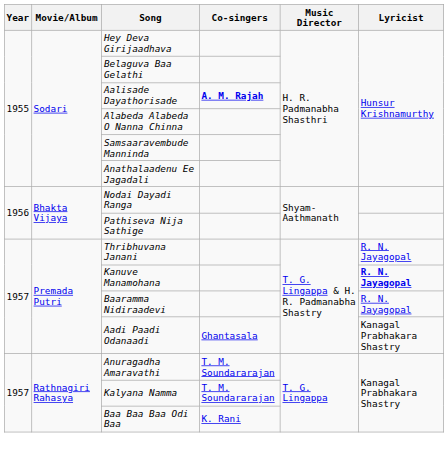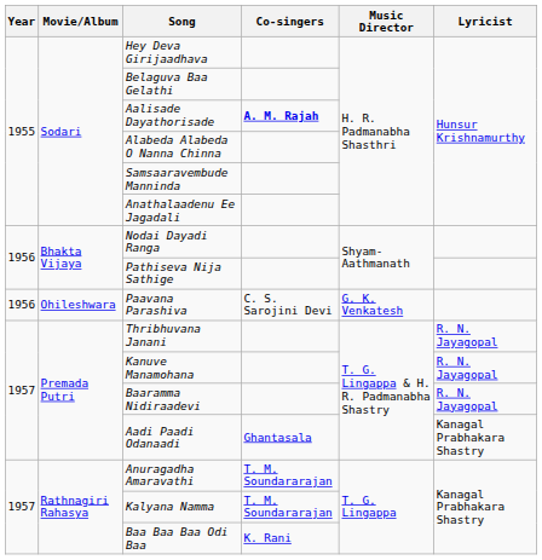 <table class="wikitable sortable">
 <tr>
 <th scope="col">Year</th>
 <th scope="col">Movie/Album</th>
 <th scope="col">Song</th>
 <th scope="col">Co-singers</th>
 <th scope="col">Music Director</th>
 <th scope="col">Lyricist</th>
 </tr>
 <tr>
 <td rowspan=6>1955</td>
 <td rowspan=6><a href='#'>Sodari</a></td>
 <td><em>Hey Deva Girijaadhava</em></td>
 <td></td>
 <td rowspan=6>H. R. Padmanabha Shasthri</td>
 <td rowspan=6><a href='#'>Hunsur Krishnamurthy</a></td>
 </tr>
 <tr>
 <td><em>Belaguva Baa Gelathi</em></td>
 <td></td>
 </tr>
 <tr>
 <td><em>Aalisade Dayathorisade</em></td>
 <td><strong><a href='#'>A. M. Rajah</a></strong></td>
 </tr>
 <tr>
 <td><em>Alabeda Alabeda O Nanna Chinna</em></td>
 <td></td>
 </tr>
 <tr>
 <td><em>Samsaaravembude Manninda</em></td>
 <td></td>
 </tr>
 <tr>
 <td><em>Anathalaadenu Ee Jagadali</em></td>
 <td></td>
 </tr>
 <tr>
 <td rowspan=2>1956</td>
 <td rowspan=2><a href='#'>Bhakta Vijaya</a></td>
 <td><em>Nodai Dayadi Ranga</em></td>
 <td></td>
 <td rowspan=2>Shyam-Aathmanath</td>
 <td></td>
 </tr>
 <tr>
 <td><em>Pathiseva Nija Sathige</em></td>
 <td></td>
 <td></td>
 </tr>
 <tr>
+<td>1956</td>
+<td><a href='#'>Ohileshwara</a></td>
+<td><em>Paavana Parashiva</em></td>
+<td>C. S. Sarojini Devi</td>
+<td><a href='#'>G. K. Venkatesh</a></td>
+<td></td>
+</tr>
+<tr>
 <td rowspan=4>1957</td>
 <td rowspan=4><a href='#'>Premada Putri</a></td>
 <td><em>Thribhuvana Janani</em></td>
 <td></td>
 <td rowspan=4><a href='#'>T. G. Lingappa</a> & H. R. Padmanabha Shastry</td>
 <td><a href='#'>R. N. Jayagopal</a></td>
 </tr>
 <tr>
 <td><em>Kanuve Manamohana</em></td>
 <td></td>
-<td><strong><a href='#'>R. N. Jayagopal</a></strong></td>
+<td><a href='#'>R. N. Jayagopal</a></td>
 </tr>
 <tr>
 <td><em>Baaramma Nidiraadevi</em></td>
 <td></td>
 <td><a href='#'>R. N. Jayagopal</a></td>
 </tr>
 <tr>
 <td><em>Aadi Paadi Odanaadi</em></td>
 <td><a href='#'>Ghantasala</a></td>
 <td>Kanagal Prabhakara Shastry</td>
 </tr>
 <tr>
 <td rowspan=3>1957</td>
 <td rowspan=3><a href='#'>Rathnagiri Rahasya</a></td>
 <td><em>Anuragadha Amaravathi</em></td>
 <td><a href='#'>T. M. Soundararajan</a></td>
 <td rowspan=3><a href='#'>T. G. Lingappa</a></td>
 <td rowspan=3>Kanagal Prabhakara Shastry</td>
 </tr>
 <tr>
 <td><em>Kalyana Namma</em></td>
 <td><a href='#'>T. M. Soundararajan</a></td>
 </tr>
 <tr>
 <td><em>Baa Baa Baa Odi Baa</em></td>
 <td><a href='#'>K. Rani</a></td>
 </tr>
 </table>
